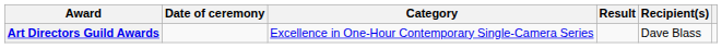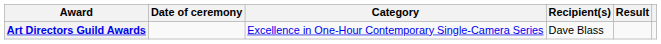 <table class="wikitable plainrowheaders sortable">
 <tr>
 <th scope="col">Award</th>
 <th scope="col">Date of ceremony</th>
 <th scope="col">Category</th>
+<th scope="col">Recipient(s)</th>
 <th scope="col">Result</th>
-<th scope="col">Recipient(s)</th>
 <th scope="col" class="unsortable"></th>
 </tr>
 <tr>
 <th scope="row" style="text-align:center;"><a href='#'>Art Directors Guild Awards</a></th>
 <td><a href='#'></a></td>
 <td><a href='#'>Excellence in One-Hour Contemporary Single-Camera Series</a></td>
+<td>Dave Blass</td>
 <td></td>
-<td>Dave Blass</td>
 <td scope="row" style="text-align:center;"></td>
 </tr>
 </table>
